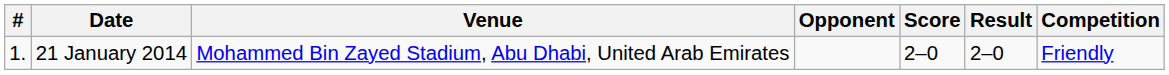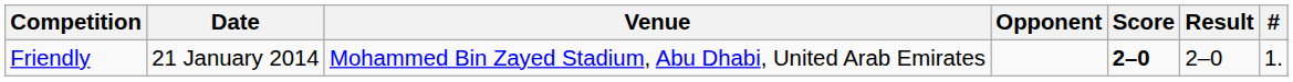 <table class="wikitable">
 <tr>
-<th>#</th>
+<th>Competition</th>
 <th>Date</th>
 <th>Venue</th>
 <th>Opponent</th>
 <th>Score</th>
 <th>Result</th>
-<th>Competition</th>
+<th>#</th>
 </tr>
 <tr>
-<td>1.</td>
+<td><a href='#'>Friendly</a></td>
 <td>21 January 2014</td>
 <td><a href='#'>Mohammed Bin Zayed Stadium</a>, <a href='#'>Abu Dhabi</a>, United Arab Emirates</td>
 <td></td>
+<td><strong>2–0</strong></td>
 <td>2–0</td>
-<td>2–0</td>
-<td><a href='#'>Friendly</a></td>
+<td>1.</td>
 </tr>
 </table>
